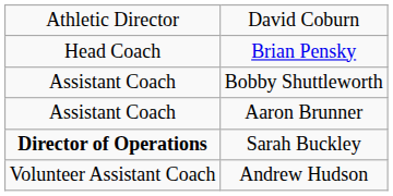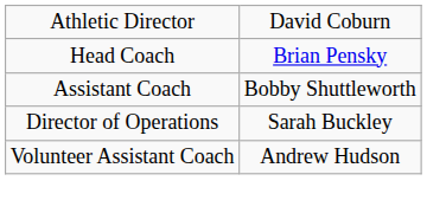 <table class="wikitable" style="text-align:center;">
 <tr>
 <td>Athletic Director</td>
 <td>David Coburn</td>
 </tr>
 <tr>
 <td>Head Coach</td>
 <td><a href='#'>Brian Pensky</a></td>
 </tr>
 <tr>
 <td>Assistant Coach</td>
 <td>Bobby Shuttleworth</td>
 </tr>
 <tr>
-<td>Assistant Coach</td>
-<td>Aaron Brunner</td>
-</tr>
-<tr>
-<td><strong>Director of Operations</strong></td>
+<td>Director of Operations</td>
 <td>Sarah Buckley</td>
 </tr>
 <tr>
 <td>Volunteer Assistant Coach</td>
 <td>Andrew Hudson</td>
 </tr>
 </table>
